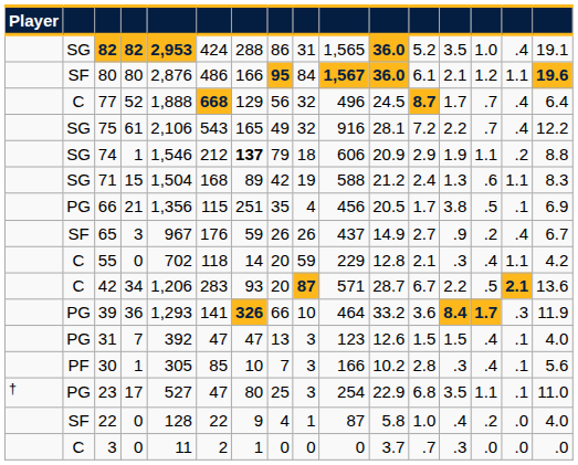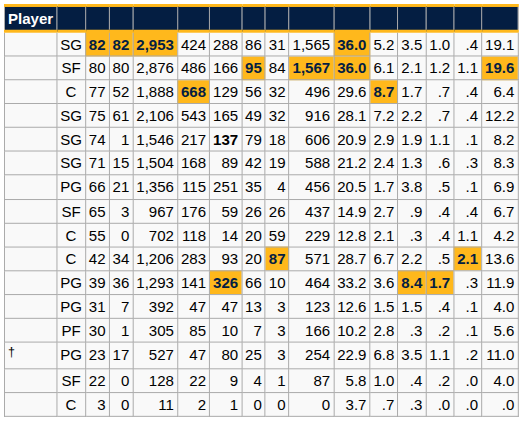 <table class="wikitable sortable" style="font-size: 95%; text-align:right;">
 <tr>
 <th style="background:#041E42; color:#FFFFFF; border-top:#FFB81C 3px solid; border-bottom:#FFB81C 3px solid;">Player</th>
 <th style="background:#041E42; color:#FFFFFF; border-top:#FFB81C 3px solid; border-bottom:#FFB81C 3px solid;"></th>
 <th style="background:#041E42; color:#FFFFFF; border-top:#FFB81C 3px solid; border-bottom:#FFB81C 3px solid;"></th>
 <th style="background:#041E42; color:#FFFFFF; border-top:#FFB81C 3px solid; border-bottom:#FFB81C 3px solid;"></th>
 <th style="background:#041E42; color:#FFFFFF; border-top:#FFB81C 3px solid; border-bottom:#FFB81C 3px solid;"></th>
 <th style="background:#041E42; color:#FFFFFF; border-top:#FFB81C 3px solid; border-bottom:#FFB81C 3px solid;"></th>
 <th style="background:#041E42; color:#FFFFFF; border-top:#FFB81C 3px solid; border-bottom:#FFB81C 3px solid;"></th>
 <th style="background:#041E42; color:#FFFFFF; border-top:#FFB81C 3px solid; border-bottom:#FFB81C 3px solid;"></th>
 <th style="background:#041E42; color:#FFFFFF; border-top:#FFB81C 3px solid; border-bottom:#FFB81C 3px solid;"></th>
 <th style="background:#041E42; color:#FFFFFF; border-top:#FFB81C 3px solid; border-bottom:#FFB81C 3px solid;"></th>
 <th style="background:#041E42; color:#FFFFFF; border-top:#FFB81C 3px solid; border-bottom:#FFB81C 3px solid;"></th>
 <th style="background:#041E42; color:#FFFFFF; border-top:#FFB81C 3px solid; border-bottom:#FFB81C 3px solid;"></th>
 <th style="background:#041E42; color:#FFFFFF; border-top:#FFB81C 3px solid; border-bottom:#FFB81C 3px solid;"></th>
 <th style="background:#041E42; color:#FFFFFF; border-top:#FFB81C 3px solid; border-bottom:#FFB81C 3px solid;"></th>
 <th style="background:#041E42; color:#FFFFFF; border-top:#FFB81C 3px solid; border-bottom:#FFB81C 3px solid;"></th>
 <th style="background:#041E42; color:#FFFFFF; border-top:#FFB81C 3px solid; border-bottom:#FFB81C 3px solid;"></th>
 </tr>
 <tr>
 <td style="text-align:left;"></td>
 <td style="text-align:center;">SG</td>
 <td style="background:#FFB81C; color:#041E42;"><strong>82</strong></td>
 <td style="background:#FFB81C; color:#041E42;"><strong>82</strong></td>
 <td style="background:#FFB81C; color:#041E42;"><strong>2,953</strong></td>
 <td>424</td>
 <td>288</td>
 <td>86</td>
 <td>31</td>
 <td>1,565</td>
 <td style="background:#FFB81C; color:#041E42;"><strong>36.0</strong></td>
 <td>5.2</td>
 <td>3.5</td>
 <td>1.0</td>
 <td>.4</td>
 <td>19.1</td>
 </tr>
 <tr>
 <td style="text-align:left;"></td>
 <td style="text-align:center;">SF</td>
 <td>80</td>
 <td>80</td>
 <td>2,876</td>
 <td>486</td>
 <td>166</td>
 <td style="background:#FFB81C; color:#041E42;"><strong>95</strong></td>
 <td>84</td>
 <td style="background:#FFB81C; color:#041E42;"><strong>1,567</strong></td>
 <td style="background:#FFB81C; color:#041E42;"><strong>36.0</strong></td>
 <td>6.1</td>
 <td>2.1</td>
 <td>1.2</td>
 <td>1.1</td>
 <td style="background:#FFB81C; color:#041E42;"><strong>19.6</strong></td>
 </tr>
 <tr>
 <td style="text-align:left;"></td>
 <td style="text-align:center;">C</td>
 <td>77</td>
 <td>52</td>
 <td>1,888</td>
 <td style="background:#FFB81C; color:#041E42;"><strong>668</strong></td>
 <td>129</td>
 <td>56</td>
 <td>32</td>
 <td>496</td>
-<td>24.5</td>
+<td>29.6</td>
 <td style="background:#FFB81C; color:#041E42;"><strong>8.7</strong></td>
 <td>1.7</td>
 <td>.7</td>
 <td>.4</td>
 <td>6.4</td>
 </tr>
 <tr>
 <td style="text-align:left;"></td>
 <td style="text-align:center;">SG</td>
 <td>75</td>
 <td>61</td>
 <td>2,106</td>
 <td>543</td>
 <td>165</td>
 <td>49</td>
 <td>32</td>
 <td>916</td>
 <td>28.1</td>
 <td>7.2</td>
 <td>2.2</td>
 <td>.7</td>
 <td>.4</td>
 <td>12.2</td>
 </tr>
 <tr>
 <td style="text-align:left;"></td>
 <td style="text-align:center;">SG</td>
 <td>74</td>
 <td>1</td>
 <td>1,546</td>
-<td>212</td>
+<td>217</td>
 <td><strong>137</strong></td>
 <td>79</td>
 <td>18</td>
 <td>606</td>
 <td>20.9</td>
 <td>2.9</td>
 <td>1.9</td>
 <td>1.1</td>
-<td>.2</td>
-<td>8.8</td>
+<td>.1</td>
+<td>8.2</td>
 </tr>
 <tr>
 <td style="text-align:left;"></td>
 <td style="text-align:center;">SG</td>
 <td>71</td>
 <td>15</td>
 <td>1,504</td>
 <td>168</td>
 <td>89</td>
 <td>42</td>
 <td>19</td>
 <td>588</td>
 <td>21.2</td>
 <td>2.4</td>
 <td>1.3</td>
 <td>.6</td>
-<td>1.1</td>
+<td>.3</td>
 <td>8.3</td>
 </tr>
 <tr>
 <td style="text-align:left;"></td>
 <td style="text-align:center;">PG</td>
 <td>66</td>
 <td>21</td>
 <td>1,356</td>
 <td>115</td>
 <td>251</td>
 <td>35</td>
 <td>4</td>
 <td>456</td>
 <td>20.5</td>
 <td>1.7</td>
 <td>3.8</td>
 <td>.5</td>
 <td>.1</td>
 <td>6.9</td>
 </tr>
 <tr>
 <td style="text-align:left;"></td>
 <td style="text-align:center;">SF</td>
 <td>65</td>
 <td>3</td>
 <td>967</td>
 <td>176</td>
 <td>59</td>
 <td>26</td>
 <td>26</td>
 <td>437</td>
 <td>14.9</td>
 <td>2.7</td>
 <td>.9</td>
-<td>.2</td>
+<td>.4</td>
 <td>.4</td>
 <td>6.7</td>
 </tr>
 <tr>
 <td style="text-align:left;"></td>
 <td style="text-align:center;">C</td>
 <td>55</td>
 <td>0</td>
 <td>702</td>
 <td>118</td>
 <td>14</td>
 <td>20</td>
 <td>59</td>
 <td>229</td>
 <td>12.8</td>
 <td>2.1</td>
 <td>.3</td>
 <td>.4</td>
 <td>1.1</td>
 <td>4.2</td>
 </tr>
 <tr>
 <td style="text-align:left;"></td>
 <td style="text-align:center;">C</td>
 <td>42</td>
 <td>34</td>
 <td>1,206</td>
 <td>283</td>
 <td>93</td>
 <td>20</td>
 <td style="background:#FFB81C; color:#041E42;"><strong>87</strong></td>
 <td>571</td>
 <td>28.7</td>
 <td>6.7</td>
 <td>2.2</td>
 <td>.5</td>
 <td style="background:#FFB81C; color:#041E42;"><strong>2.1</strong></td>
 <td>13.6</td>
 </tr>
 <tr>
 <td style="text-align:left;"></td>
 <td style="text-align:center;">PG</td>
 <td>39</td>
 <td>36</td>
 <td>1,293</td>
 <td>141</td>
 <td style="background:#FFB81C; color:#041E42;"><strong>326</strong></td>
 <td>66</td>
 <td>10</td>
 <td>464</td>
 <td>33.2</td>
 <td>3.6</td>
 <td style="background:#FFB81C; color:#041E42;"><strong>8.4</strong></td>
 <td style="background:#FFB81C; color:#041E42;"><strong>1.7</strong></td>
 <td>.3</td>
 <td>11.9</td>
 </tr>
 <tr>
 <td style="text-align:left;"></td>
 <td style="text-align:center;">PG</td>
 <td>31</td>
 <td>7</td>
 <td>392</td>
 <td>47</td>
 <td>47</td>
 <td>13</td>
 <td>3</td>
 <td>123</td>
 <td>12.6</td>
 <td>1.5</td>
 <td>1.5</td>
 <td>.4</td>
 <td>.1</td>
 <td>4.0</td>
 </tr>
 <tr>
 <td style="text-align:left;"></td>
 <td style="text-align:center;">PF</td>
 <td>30</td>
 <td>1</td>
 <td>305</td>
 <td>85</td>
 <td>10</td>
 <td>7</td>
 <td>3</td>
 <td>166</td>
 <td>10.2</td>
 <td>2.8</td>
 <td>.3</td>
-<td>.4</td>
+<td>.2</td>
 <td>.1</td>
 <td>5.6</td>
 </tr>
 <tr>
 <td style="text-align:left;"><sup>†</sup></td>
 <td style="text-align:center;">PG</td>
 <td>23</td>
 <td>17</td>
 <td>527</td>
 <td>47</td>
 <td>80</td>
 <td>25</td>
 <td>3</td>
 <td>254</td>
 <td>22.9</td>
 <td>6.8</td>
 <td>3.5</td>
 <td>1.1</td>
-<td>.1</td>
+<td>.2</td>
 <td>11.0</td>
 </tr>
 <tr>
 <td style="text-align:left;"></td>
 <td style="text-align:center;">SF</td>
 <td>22</td>
 <td>0</td>
 <td>128</td>
 <td>22</td>
 <td>9</td>
 <td>4</td>
 <td>1</td>
 <td>87</td>
 <td>5.8</td>
 <td>1.0</td>
 <td>.4</td>
 <td>.2</td>
 <td>.0</td>
 <td>4.0</td>
 </tr>
 <tr>
 <td style="text-align:left;"></td>
 <td style="text-align:center;">C</td>
 <td>3</td>
 <td>0</td>
 <td>11</td>
 <td>2</td>
 <td>1</td>
 <td>0</td>
 <td>0</td>
 <td>0</td>
 <td>3.7</td>
 <td>.7</td>
 <td>.3</td>
 <td>.0</td>
 <td>.0</td>
 <td>.0</td>
 </tr>
 </table>
